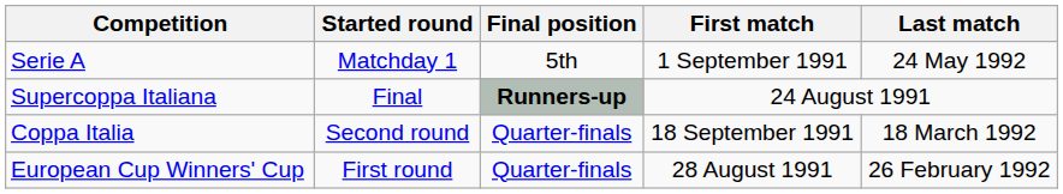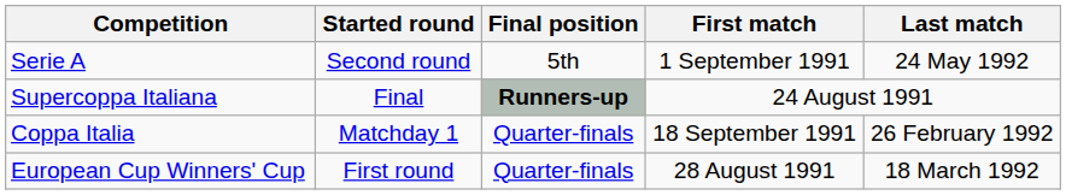 <table class=wikitable style="text-align:center; width:730px">
 <tr>
 <th style=text-align:center; width:150px;>Competition</th>
 <th style=text-align:center; width:100px;>Started round</th>
 <th style=text-align:center; width:100px;>Final position</th>
 <th style=text-align:center; width:150px;>First match</th>
 <th style=text-align:center; width:140px;>Last match</th>
 </tr>
 <tr>
 <td style=text-align:left;><a href='#'>Serie A</a></td>
-<td><a href='#'>Matchday 1</a></td>
+<td><a href='#'>Second round</a></td>
 <td>5th</td>
 <td>1 September 1991</td>
 <td>24 May 1992</td>
 </tr>
 <tr>
 <td style=text-align:left;><a href='#'>Supercoppa Italiana</a></td>
 <td><a href='#'>Final</a></td>
 <td style=background:#B2BEB5;><strong>Runners-up</strong></td>
 <td colspan=2>24 August 1991</td>
 </tr>
 <tr>
 <td style=text-align:left;><a href='#'>Coppa Italia</a></td>
-<td><a href='#'>Second round</a></td>
+<td><a href='#'>Matchday 1</a></td>
 <td><a href='#'>Quarter-finals</a></td>
 <td>18 September 1991</td>
-<td>18 March 1992</td>
+<td>26 February 1992</td>
 </tr>
 <tr>
 <td style=text-align:left;><a href='#'>European Cup Winners' Cup</a></td>
 <td><a href='#'>First round</a></td>
 <td><a href='#'>Quarter-finals</a></td>
 <td>28 August 1991</td>
-<td>26 February 1992</td>
+<td>18 March 1992</td>
 </tr>
 </table>
